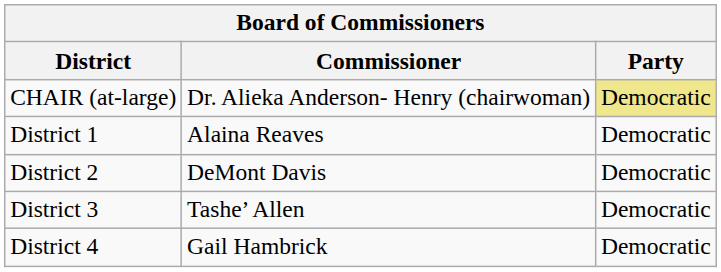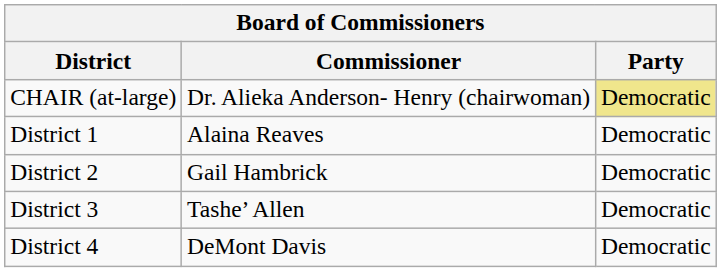 <table class=wikitable>
 <tr>
 <th colspan=3>Board of Commissioners</th>
 </tr>
 <tr>
 <th>District</th>
 <th>Commissioner</th>
 <th>Party</th>
 </tr>
 <tr>
 <td>CHAIR (at-large)</td>
 <td>Dr. Alieka Anderson- Henry (chairwoman)</td>
 <td style="background: khaki;">Democratic</td>
 </tr>
 <tr>
 <td>District 1</td>
 <td>Alaina Reaves</td>
 <td>Democratic</td>
 </tr>
 <tr>
 <td>District 2</td>
-<td>DeMont Davis</td>
+<td>Gail Hambrick</td>
 <td>Democratic</td>
 </tr>
 <tr>
 <td>District 3</td>
 <td>Tashe’ Allen</td>
 <td>Democratic</td>
 </tr>
 <tr>
 <td>District 4</td>
-<td>Gail Hambrick</td>
+<td>DeMont Davis</td>
 <td>Democratic</td>
 </tr>
 </table>
